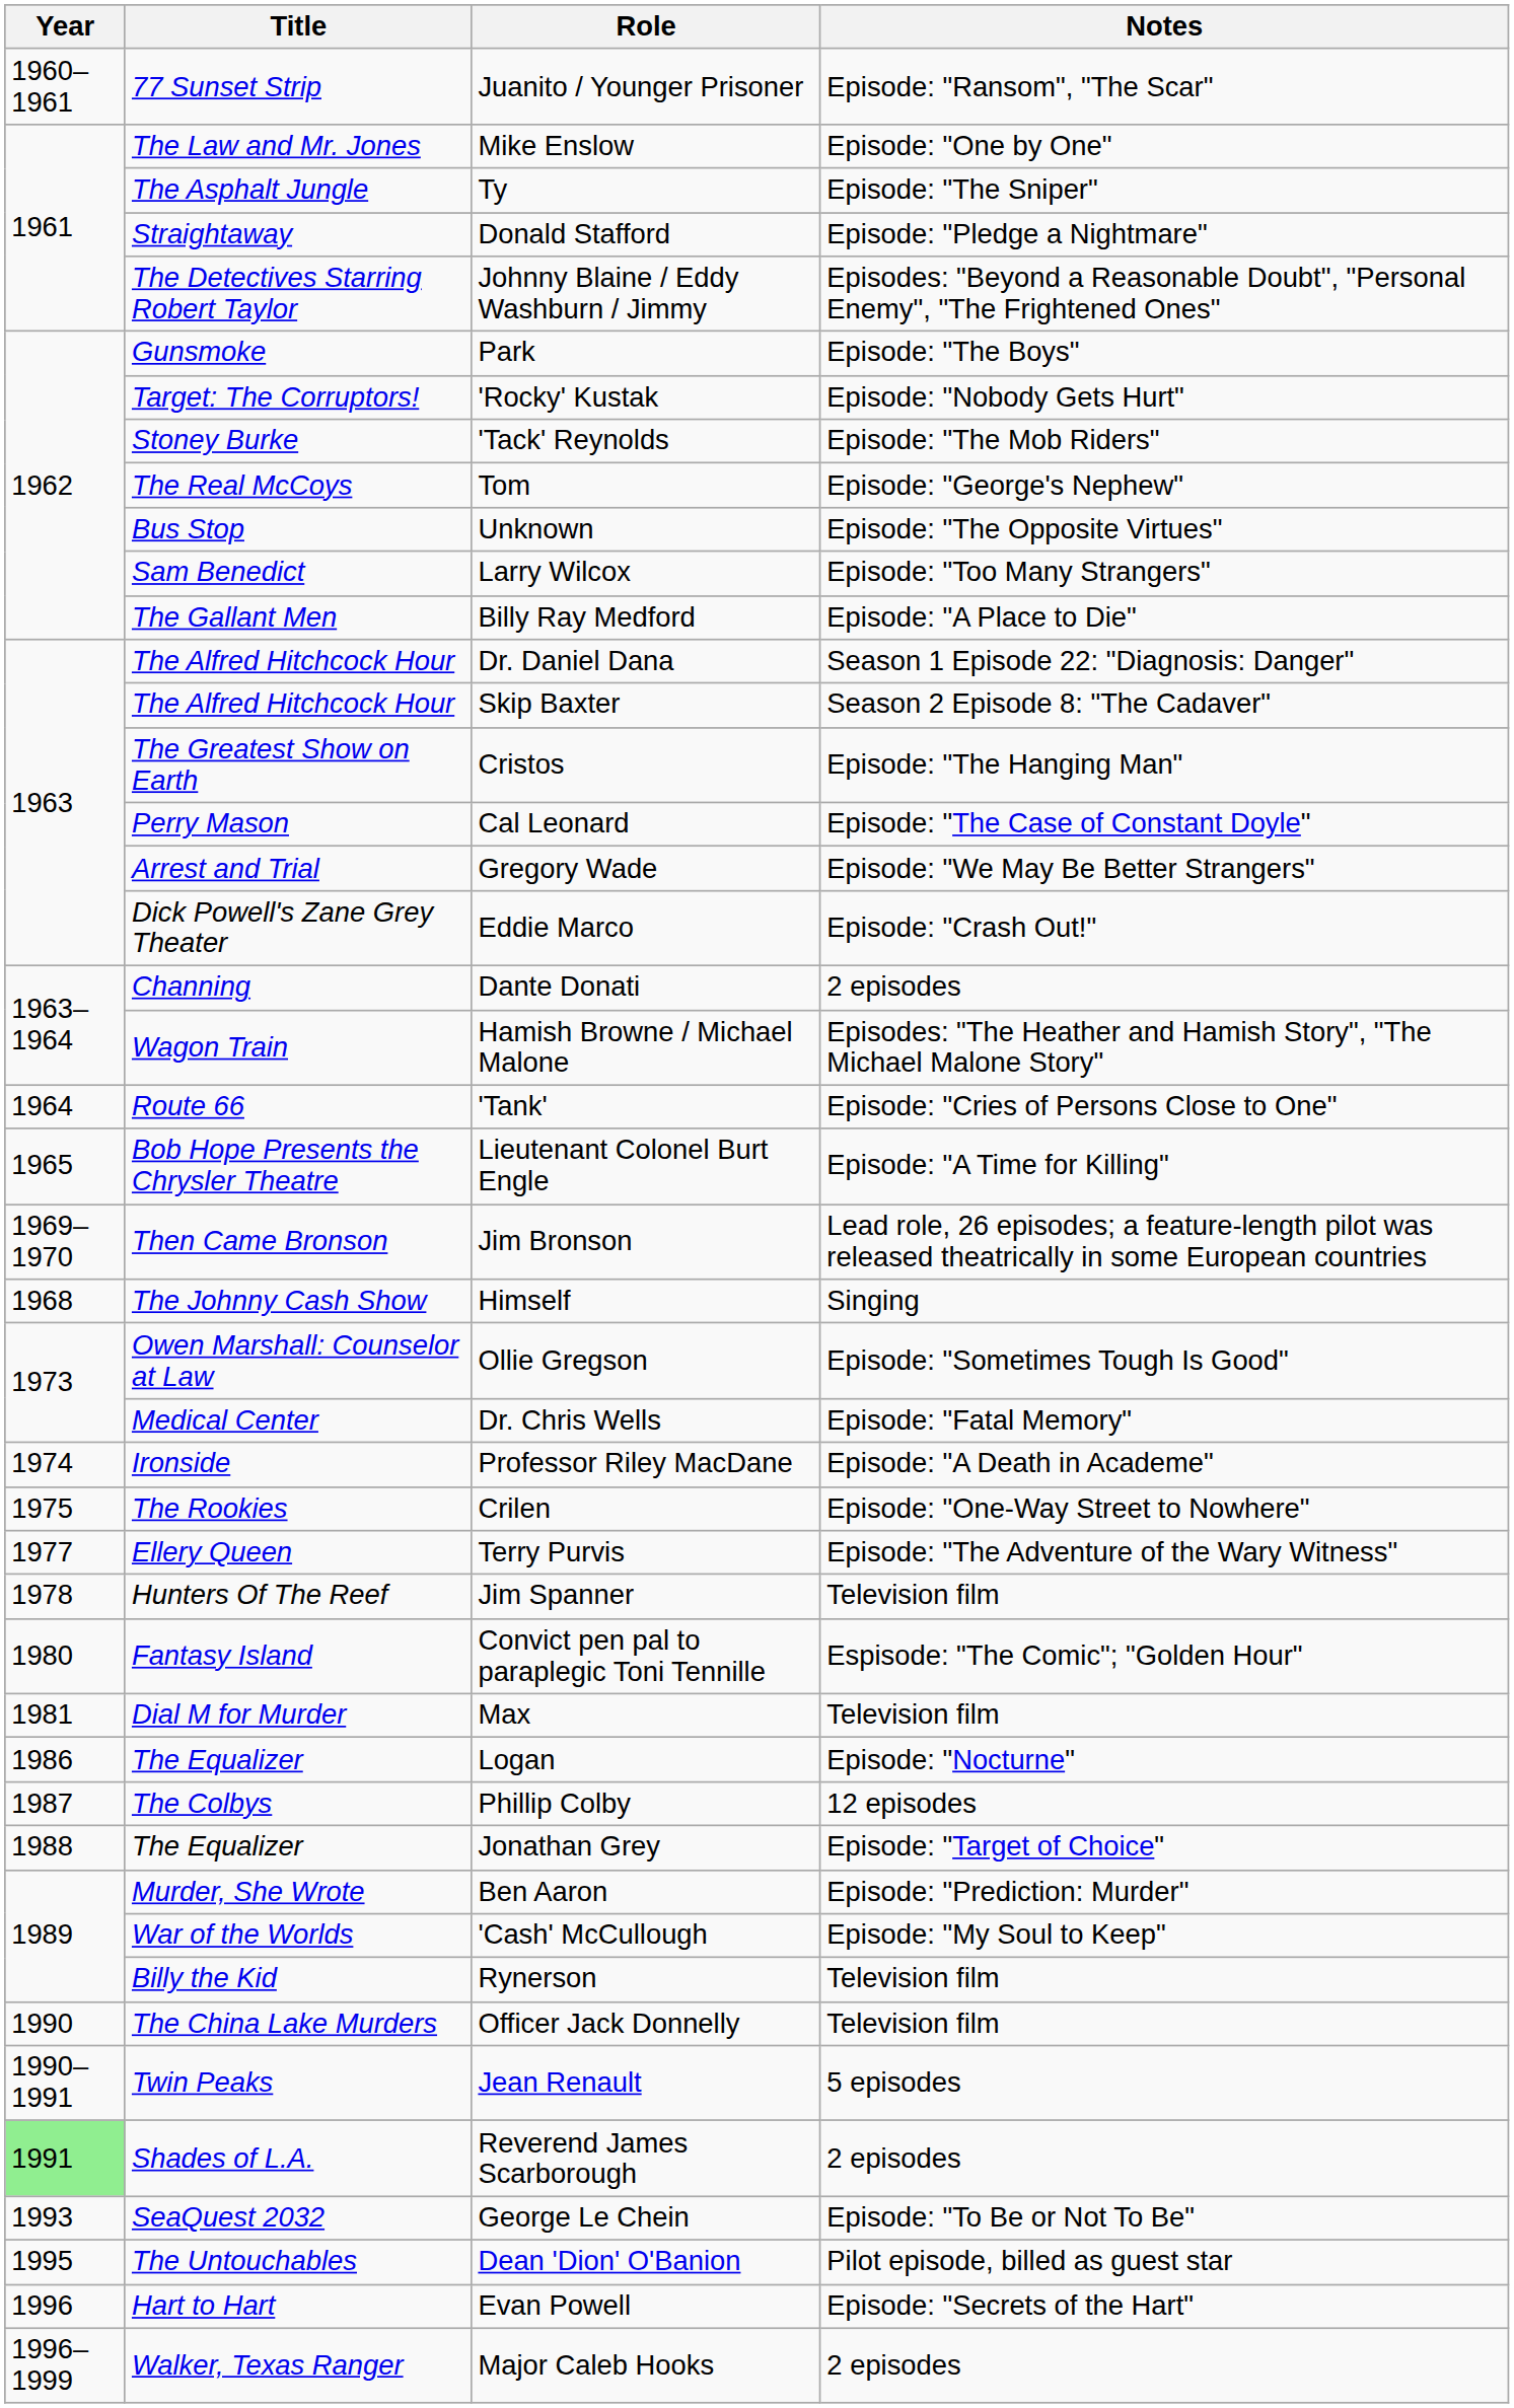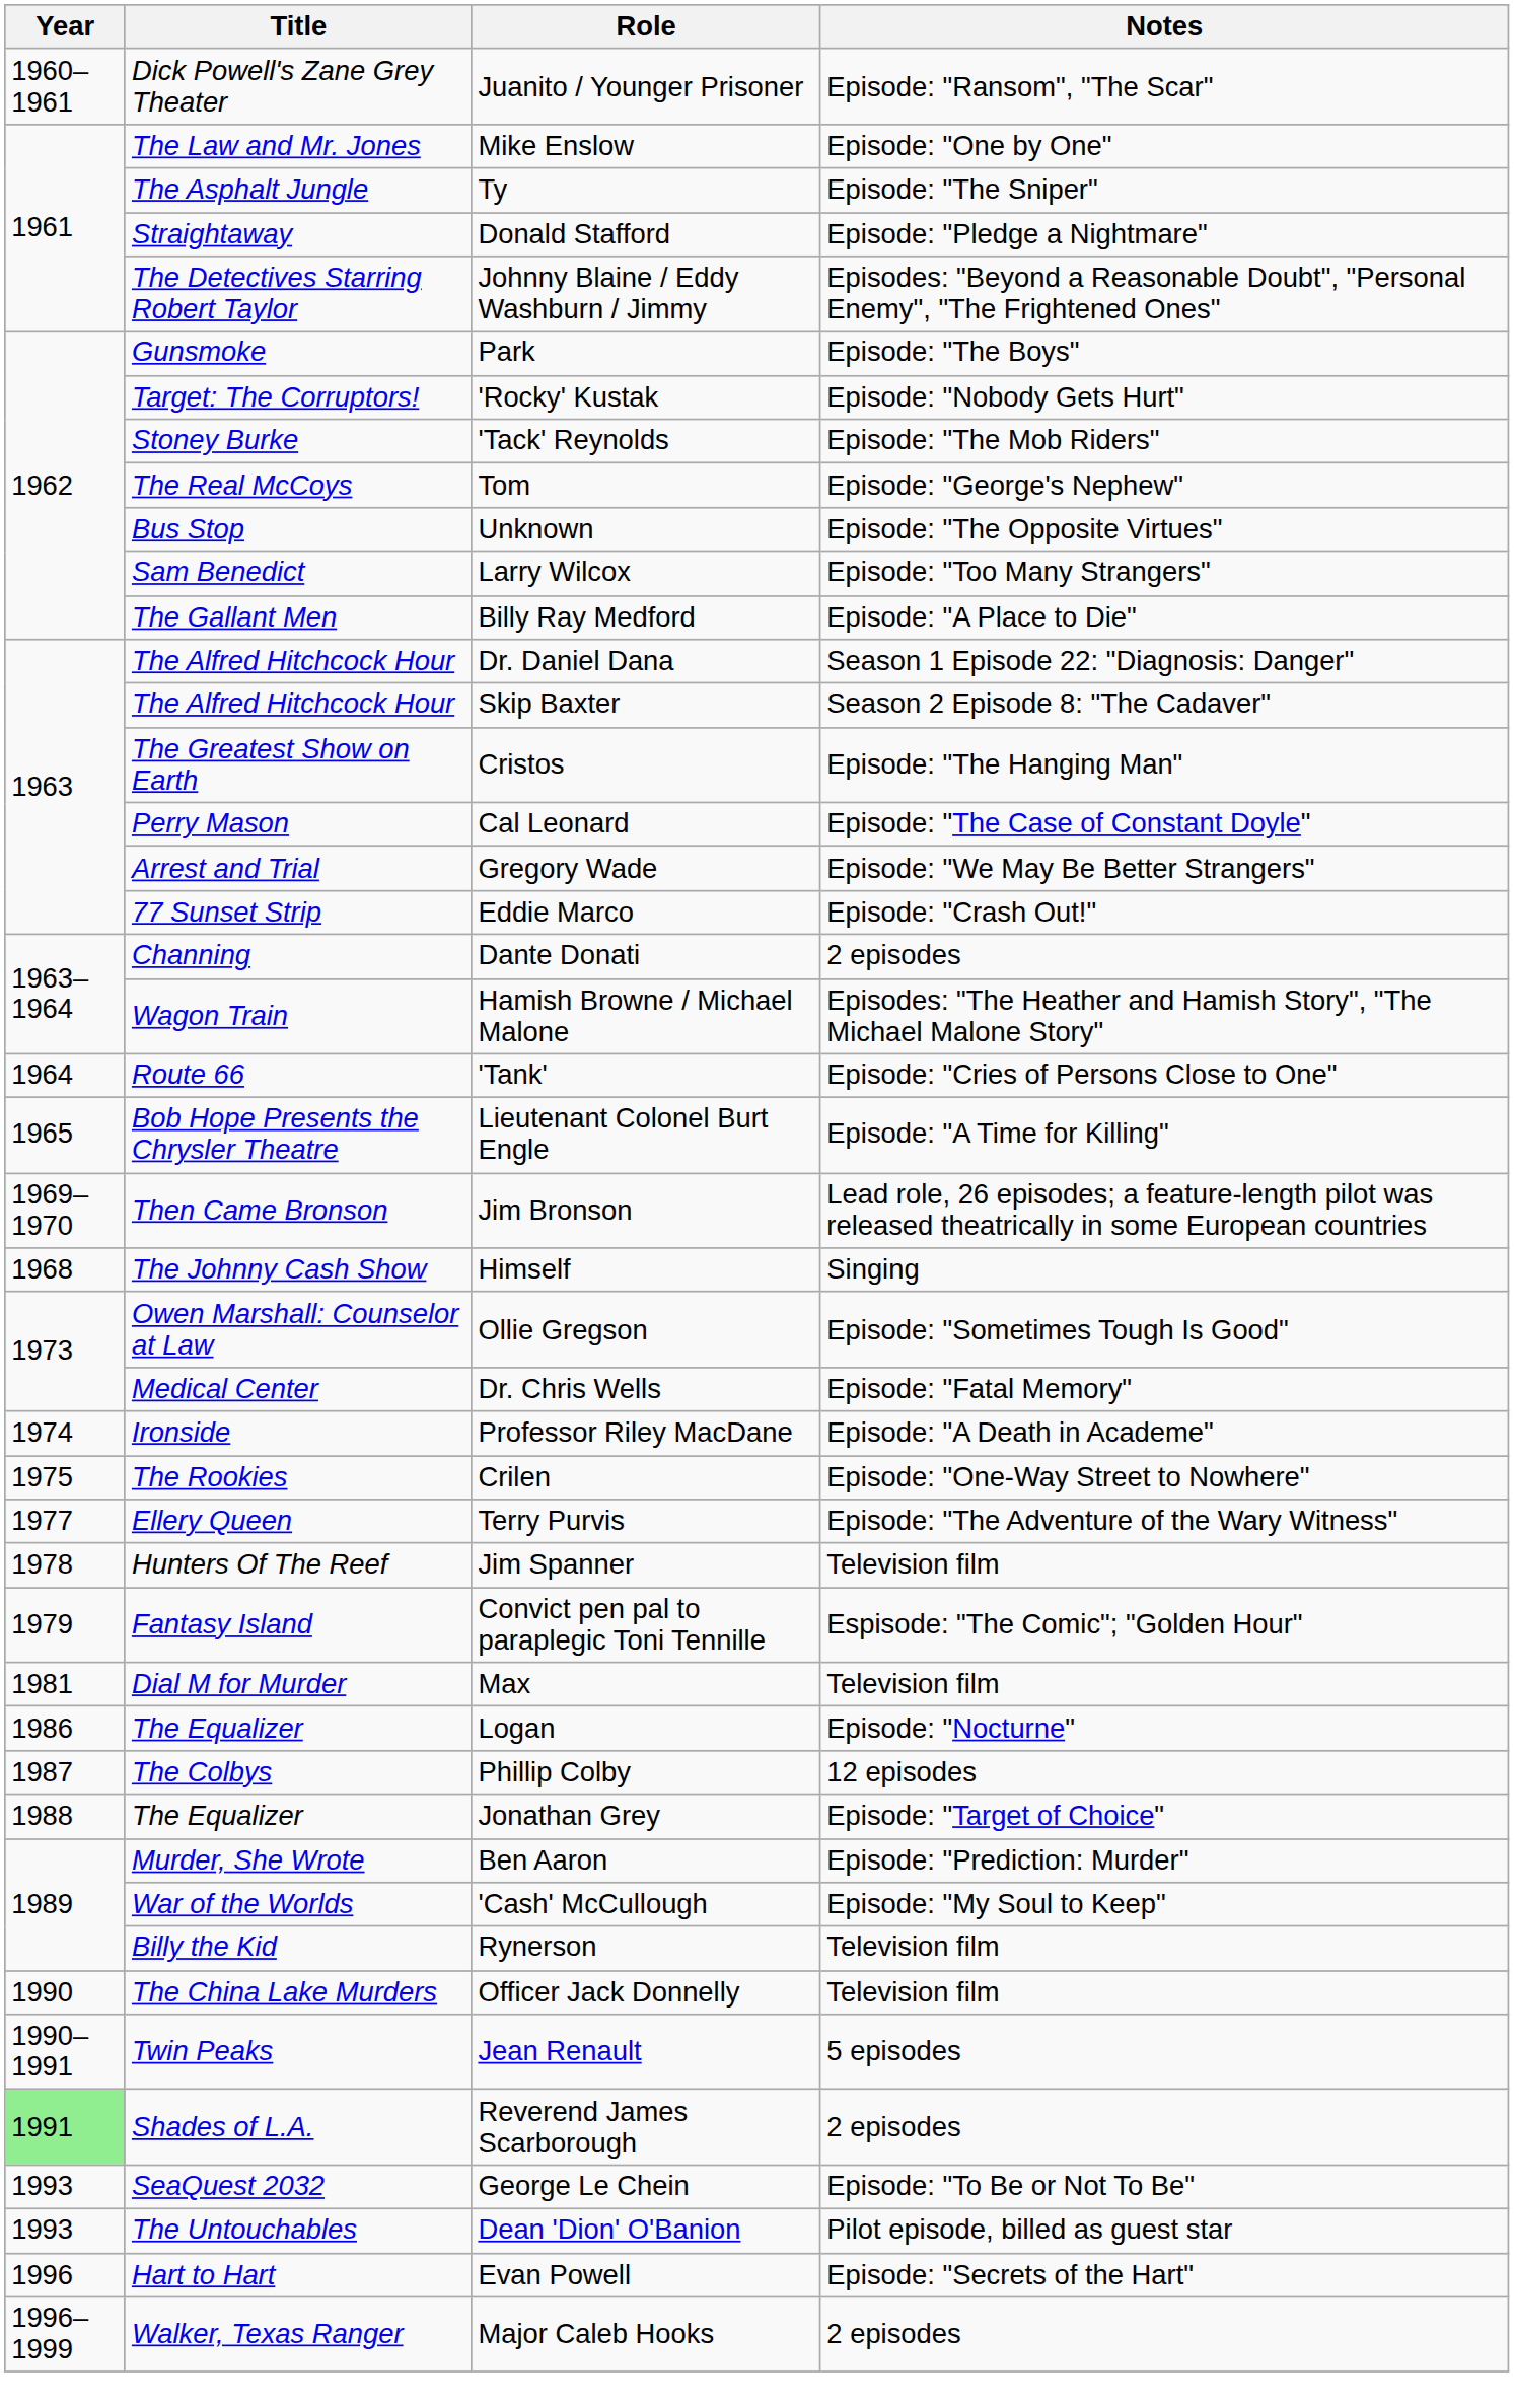 <table class = "wikitable sortable">
 <tr>
 <th>Year</th>
 <th>Title</th>
 <th>Role</th>
 <th>Notes</th>
 </tr>
 <tr>
 <td>1960–1961</td>
-<td><em><a href='#'>77 Sunset Strip</a></em></td>
+<td><em>Dick Powell's Zane Grey Theater</em></td>
 <td>Juanito / Younger Prisoner</td>
 <td>Episode: "Ransom", "The Scar"</td>
 </tr>
 <tr>
 <td rowspan=4>1961</td>
 <td><em><a href='#'>The Law and Mr. Jones</a></em></td>
 <td>Mike Enslow</td>
 <td>Episode: "One by One"</td>
 </tr>
 <tr>
 <td><em><a href='#'>The Asphalt Jungle</a></em></td>
 <td>Ty</td>
 <td>Episode: "The Sniper"</td>
 </tr>
 <tr>
 <td><em><a href='#'>Straightaway</a></em></td>
 <td>Donald Stafford</td>
 <td>Episode: "Pledge a Nightmare"</td>
 </tr>
 <tr>
 <td><em><a href='#'>The Detectives Starring Robert Taylor</a></em></td>
 <td>Johnny Blaine / Eddy Washburn / Jimmy</td>
 <td>Episodes: "Beyond a Reasonable Doubt", "Personal Enemy", "The Frightened Ones"</td>
 </tr>
 <tr>
 <td rowspan=7>1962</td>
 <td><em><a href='#'>Gunsmoke</a></em></td>
 <td>Park</td>
 <td>Episode: "The Boys"</td>
 </tr>
 <tr>
 <td><em><a href='#'>Target: The Corruptors!</a></em></td>
 <td>'Rocky' Kustak</td>
 <td>Episode: "Nobody Gets Hurt"</td>
 </tr>
 <tr>
 <td><em><a href='#'>Stoney Burke</a></em></td>
 <td>'Tack' Reynolds</td>
 <td>Episode: "The Mob Riders"</td>
 </tr>
 <tr>
 <td><em><a href='#'>The Real McCoys</a></em></td>
 <td>Tom</td>
 <td>Episode: "George's Nephew"</td>
 </tr>
 <tr>
 <td><em><a href='#'>Bus Stop</a></em></td>
 <td>Unknown</td>
 <td>Episode: "The Opposite Virtues"</td>
 </tr>
 <tr>
 <td><em><a href='#'>Sam Benedict</a></em></td>
 <td>Larry Wilcox</td>
 <td>Episode: "Too Many Strangers"</td>
 </tr>
 <tr>
 <td><em><a href='#'>The Gallant Men</a></em></td>
 <td>Billy Ray Medford</td>
 <td>Episode: "A Place to Die"</td>
 </tr>
 <tr>
 <td rowspan=6>1963</td>
 <td><em><a href='#'>The Alfred Hitchcock Hour</a></em></td>
 <td>Dr. Daniel Dana</td>
 <td>Season 1 Episode 22: "Diagnosis: Danger"</td>
 </tr>
 <tr>
 <td><em><a href='#'>The Alfred Hitchcock Hour</a></em></td>
 <td>Skip Baxter</td>
 <td>Season 2 Episode 8: "The Cadaver"</td>
 </tr>
 <tr>
 <td><em><a href='#'>The Greatest Show on Earth</a></em></td>
 <td>Cristos</td>
 <td>Episode: "The Hanging Man"</td>
 </tr>
 <tr>
 <td><em><a href='#'>Perry Mason</a></em></td>
 <td>Cal Leonard</td>
 <td>Episode: "<a href='#'>The Case of Constant Doyle</a>"</td>
 </tr>
 <tr>
 <td><em><a href='#'>Arrest and Trial</a></em></td>
 <td>Gregory Wade</td>
 <td>Episode: "We May Be Better Strangers"</td>
 </tr>
 <tr>
-<td><em>Dick Powell's Zane Grey Theater</em></td>
+<td><em><a href='#'>77 Sunset Strip</a></em></td>
 <td>Eddie Marco</td>
 <td>Episode: "Crash Out!"</td>
 </tr>
 <tr>
 <td rowspan=2>1963–1964</td>
 <td><em><a href='#'>Channing</a></em></td>
 <td>Dante Donati</td>
 <td>2 episodes</td>
 </tr>
 <tr>
 <td><em><a href='#'>Wagon Train</a></em></td>
 <td>Hamish Browne / Michael Malone</td>
 <td>Episodes: "The Heather and Hamish Story", "The Michael Malone Story"</td>
 </tr>
 <tr>
 <td>1964</td>
 <td><em><a href='#'>Route 66</a></em></td>
 <td>'Tank'</td>
 <td>Episode: "Cries of Persons Close to One"</td>
 </tr>
 <tr>
 <td>1965</td>
 <td><em><a href='#'>Bob Hope Presents the Chrysler Theatre</a></em></td>
 <td>Lieutenant Colonel Burt Engle</td>
 <td>Episode: "A Time for Killing"</td>
 </tr>
 <tr>
 <td>1969–1970</td>
 <td><em><a href='#'>Then Came Bronson</a></em></td>
 <td>Jim Bronson</td>
 <td>Lead role, 26 episodes; a feature-length pilot was released theatrically in some European countries</td>
 </tr>
 <tr>
 <td>1968</td>
 <td><em><a href='#'>The Johnny Cash Show</a></em></td>
 <td>Himself</td>
 <td>Singing</td>
 </tr>
 <tr>
 <td rowspan=2>1973</td>
 <td><em><a href='#'>Owen Marshall: Counselor at Law</a></em></td>
 <td>Ollie Gregson</td>
 <td>Episode: "Sometimes Tough Is Good"</td>
 </tr>
 <tr>
 <td><em><a href='#'>Medical Center</a></em></td>
 <td>Dr. Chris Wells</td>
 <td>Episode: "Fatal Memory"</td>
 </tr>
 <tr>
 <td>1974</td>
 <td><em><a href='#'>Ironside</a></em></td>
 <td>Professor Riley MacDane</td>
 <td>Episode: "A Death in Academe"</td>
 </tr>
 <tr>
 <td>1975</td>
 <td><em><a href='#'>The Rookies</a></em></td>
 <td>Crilen</td>
 <td>Episode: "One-Way Street to Nowhere"</td>
 </tr>
 <tr>
 <td>1977</td>
 <td><em><a href='#'>Ellery Queen</a></em></td>
 <td>Terry Purvis</td>
 <td>Episode: "The Adventure of the Wary Witness"</td>
 </tr>
 <tr>
 <td>1978</td>
 <td><em>Hunters Of The Reef</em></td>
 <td>Jim Spanner</td>
 <td>Television film</td>
 </tr>
 <tr>
-<td>1980</td>
+<td>1979</td>
 <td><em><a href='#'>Fantasy Island</a></em></td>
 <td>Convict pen pal to paraplegic Toni Tennille</td>
 <td>Espisode: "The Comic"; "Golden Hour"</td>
 </tr>
 <tr>
 <td>1981</td>
 <td><em><a href='#'>Dial M for Murder</a></em></td>
 <td>Max</td>
 <td>Television film</td>
 </tr>
 <tr>
 <td>1986</td>
 <td><em><a href='#'>The Equalizer</a></em></td>
 <td>Logan</td>
 <td>Episode: "<a href='#'>Nocturne</a>"</td>
 </tr>
 <tr>
 <td>1987</td>
 <td><em><a href='#'>The Colbys</a></em></td>
 <td>Phillip Colby</td>
 <td>12 episodes</td>
 </tr>
 <tr>
 <td>1988</td>
 <td><em>The Equalizer</em></td>
 <td>Jonathan Grey</td>
 <td>Episode: "<a href='#'>Target of Choice</a>"</td>
 </tr>
 <tr>
 <td rowspan="3">1989</td>
 <td><em><a href='#'>Murder, She Wrote</a></em></td>
 <td>Ben Aaron</td>
 <td>Episode: "Prediction: Murder"</td>
 </tr>
 <tr>
 <td><em><a href='#'>War of the Worlds</a></em></td>
 <td>'Cash' McCullough</td>
 <td>Episode: "My Soul to Keep"</td>
 </tr>
 <tr>
 <td><em><a href='#'>Billy the Kid</a></em></td>
 <td>Rynerson</td>
 <td>Television film</td>
 </tr>
 <tr>
 <td>1990</td>
 <td><em><a href='#'>The China Lake Murders</a></em></td>
 <td>Officer Jack Donnelly</td>
 <td>Television film</td>
 </tr>
 <tr>
 <td>1990–1991</td>
 <td><em><a href='#'>Twin Peaks</a></em></td>
 <td><a href='#'>Jean Renault</a></td>
 <td>5 episodes</td>
 </tr>
 <tr>
 <td style="background: lightgreen;">1991</td>
 <td><em><a href='#'>Shades of L.A.</a></em></td>
 <td>Reverend James Scarborough</td>
 <td>2 episodes</td>
 </tr>
 <tr>
 <td>1993</td>
 <td><em><a href='#'>SeaQuest 2032</a></em></td>
 <td>George Le Chein</td>
 <td>Episode: "To Be or Not To Be"</td>
 </tr>
 <tr>
-<td>1995</td>
+<td>1993</td>
 <td><em><a href='#'>The Untouchables</a></em></td>
 <td><a href='#'>Dean 'Dion' O'Banion</a></td>
 <td>Pilot episode, billed as guest star</td>
 </tr>
 <tr>
 <td>1996</td>
 <td><em><a href='#'>Hart to Hart</a></em></td>
 <td>Evan Powell</td>
 <td>Episode: "Secrets of the Hart"</td>
 </tr>
 <tr>
 <td>1996–1999</td>
 <td><em><a href='#'>Walker, Texas Ranger</a></em></td>
 <td>Major Caleb Hooks</td>
 <td>2 episodes</td>
 </tr>
 </table>
